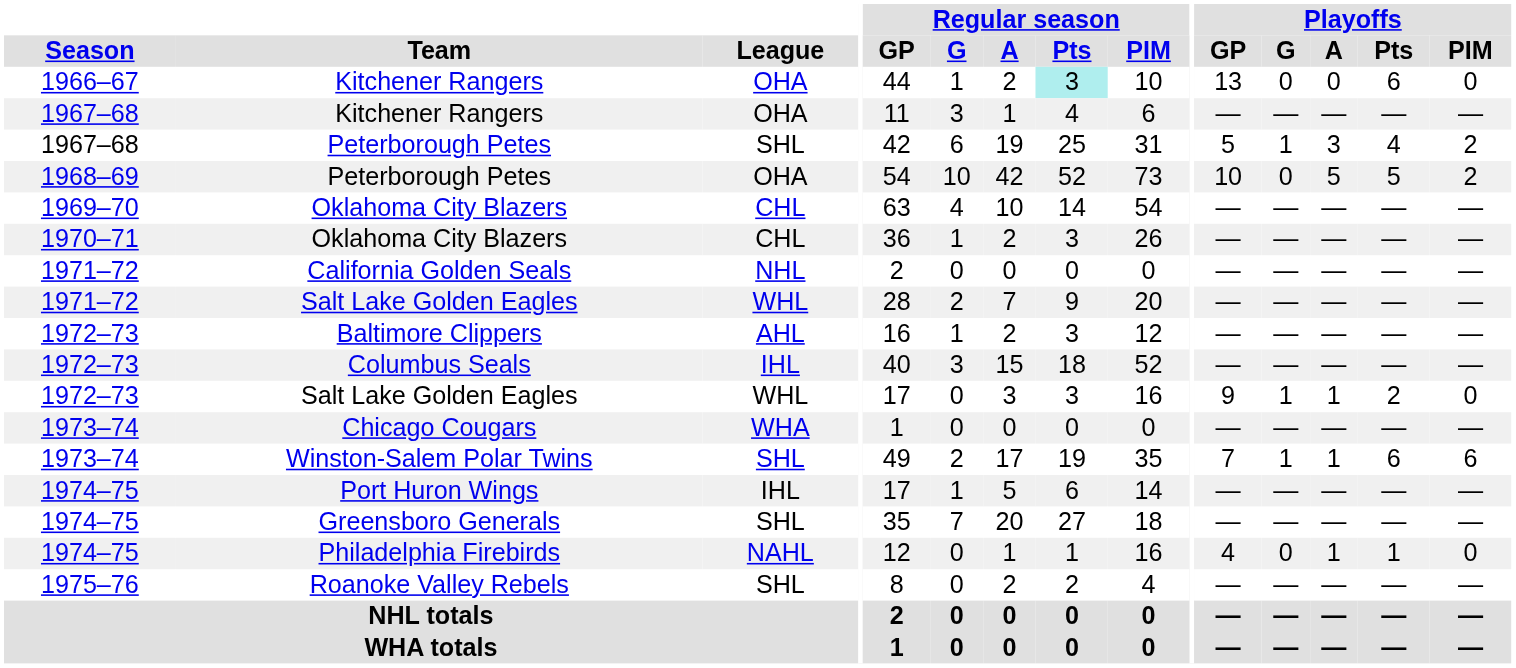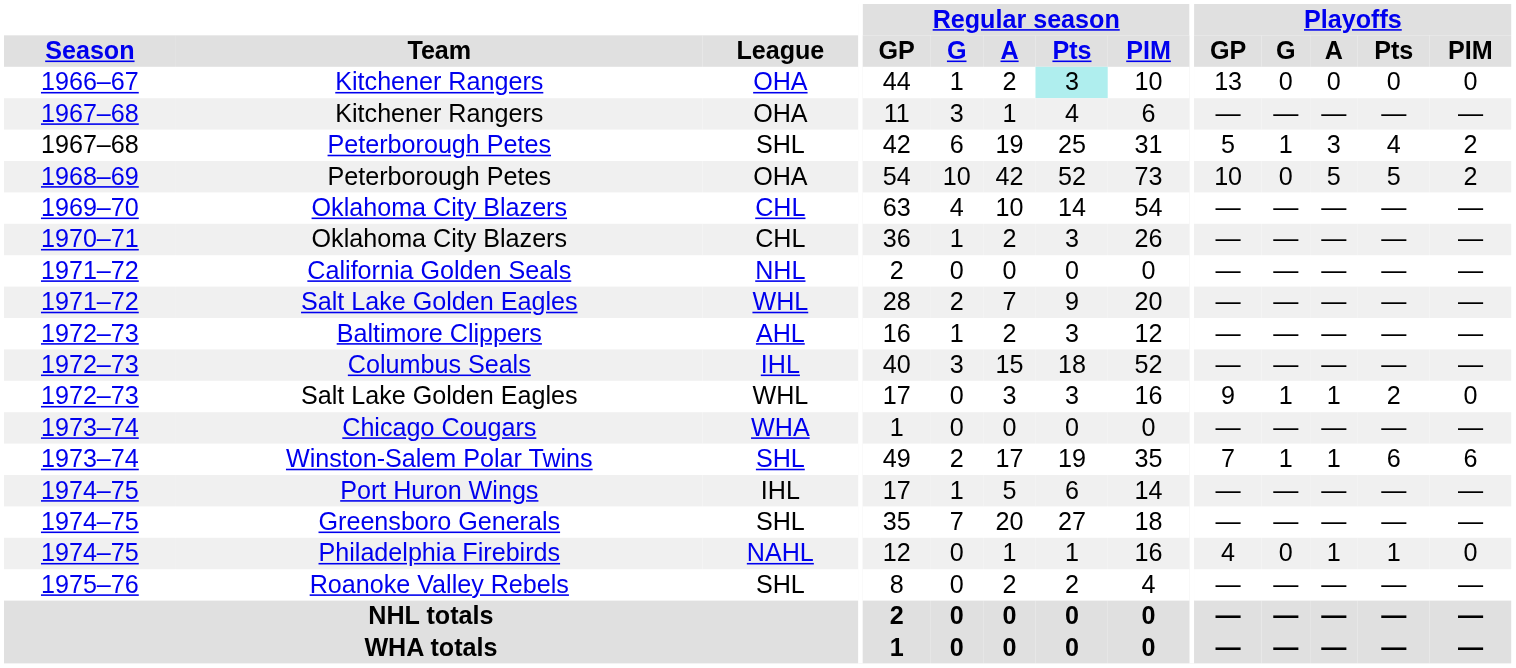 <table border="0" cellpadding="1" cellspacing="0" style="text-align:center; width:60em">
 <tr bgcolor="#e0e0e0">
 <th colspan="3" bgcolor="#ffffff"></th>
 <th rowspan="100" bgcolor="#ffffff"></th>
 <th colspan="5"><a href='#'>Regular season</a></th>
 <th rowspan="100" bgcolor="#ffffff"></th>
 <th colspan="5"><a href='#'>Playoffs</a></th>
 </tr>
 <tr bgcolor="#e0e0e0">
 <th><a href='#'>Season</a></th>
 <th>Team</th>
 <th>League</th>
 <th>GP</th>
 <th><a href='#'>G</a></th>
 <th><a href='#'>A</a></th>
 <th><a href='#'>Pts</a></th>
 <th><a href='#'>PIM</a></th>
 <th>GP</th>
 <th>G</th>
 <th>A</th>
 <th>Pts</th>
 <th>PIM</th>
 </tr>
 <tr>
 <td><a href='#'>1966–67</a></td>
 <td><a href='#'>Kitchener Rangers</a></td>
 <td><a href='#'>OHA</a></td>
 <td>44</td>
 <td>1</td>
 <td>2</td>
 <td style="background: paleturquoise;">3</td>
 <td>10</td>
 <td>13</td>
 <td>0</td>
 <td>0</td>
-<td>6</td>
+<td>0</td>
 <td>0</td>
 </tr>
 <tr bgcolor="#f0f0f0">
 <td><a href='#'>1967–68</a></td>
 <td>Kitchener Rangers</td>
 <td>OHA</td>
 <td>11</td>
 <td>3</td>
 <td>1</td>
 <td>4</td>
 <td>6</td>
 <td>—</td>
 <td>—</td>
 <td>—</td>
 <td>—</td>
 <td>—</td>
 </tr>
 <tr>
 <td>1967–68</td>
 <td><a href='#'>Peterborough Petes</a></td>
 <td>SHL</td>
 <td>42</td>
 <td>6</td>
 <td>19</td>
 <td>25</td>
 <td>31</td>
 <td>5</td>
 <td>1</td>
 <td>3</td>
 <td>4</td>
 <td>2</td>
 </tr>
 <tr bgcolor="#f0f0f0">
 <td><a href='#'>1968–69</a></td>
 <td>Peterborough Petes</td>
 <td>OHA</td>
 <td>54</td>
 <td>10</td>
 <td>42</td>
 <td>52</td>
 <td>73</td>
 <td>10</td>
 <td>0</td>
 <td>5</td>
 <td>5</td>
 <td>2</td>
 </tr>
 <tr>
 <td><a href='#'>1969–70</a></td>
 <td><a href='#'>Oklahoma City Blazers</a></td>
 <td><a href='#'>CHL</a></td>
 <td>63</td>
 <td>4</td>
 <td>10</td>
 <td>14</td>
 <td>54</td>
 <td>—</td>
 <td>—</td>
 <td>—</td>
 <td>—</td>
 <td>—</td>
 </tr>
 <tr bgcolor="#f0f0f0">
 <td><a href='#'>1970–71</a></td>
 <td>Oklahoma City Blazers</td>
 <td>CHL</td>
 <td>36</td>
 <td>1</td>
 <td>2</td>
 <td>3</td>
 <td>26</td>
 <td>—</td>
 <td>—</td>
 <td>—</td>
 <td>—</td>
 <td>—</td>
 </tr>
 <tr>
 <td><a href='#'>1971–72</a></td>
 <td><a href='#'>California Golden Seals</a></td>
 <td><a href='#'>NHL</a></td>
 <td>2</td>
 <td>0</td>
 <td>0</td>
 <td>0</td>
 <td>0</td>
 <td>—</td>
 <td>—</td>
 <td>—</td>
 <td>—</td>
 <td>—</td>
 </tr>
 <tr bgcolor="#f0f0f0">
 <td><a href='#'>1971–72</a></td>
 <td><a href='#'>Salt Lake Golden Eagles</a></td>
 <td><a href='#'>WHL</a></td>
 <td>28</td>
 <td>2</td>
 <td>7</td>
 <td>9</td>
 <td>20</td>
 <td>—</td>
 <td>—</td>
 <td>—</td>
 <td>—</td>
 <td>—</td>
 </tr>
 <tr>
 <td><a href='#'>1972–73</a></td>
 <td><a href='#'>Baltimore Clippers</a></td>
 <td><a href='#'>AHL</a></td>
 <td>16</td>
 <td>1</td>
 <td>2</td>
 <td>3</td>
 <td>12</td>
 <td>—</td>
 <td>—</td>
 <td>—</td>
 <td>—</td>
 <td>—</td>
 </tr>
 <tr bgcolor="#f0f0f0">
 <td><a href='#'>1972–73</a></td>
 <td><a href='#'>Columbus Seals</a></td>
 <td><a href='#'>IHL</a></td>
 <td>40</td>
 <td>3</td>
 <td>15</td>
 <td>18</td>
 <td>52</td>
 <td>—</td>
 <td>—</td>
 <td>—</td>
 <td>—</td>
 <td>—</td>
 </tr>
 <tr>
 <td><a href='#'>1972–73</a></td>
 <td>Salt Lake Golden Eagles</td>
 <td>WHL</td>
 <td>17</td>
 <td>0</td>
 <td>3</td>
 <td>3</td>
 <td>16</td>
 <td>9</td>
 <td>1</td>
 <td>1</td>
 <td>2</td>
 <td>0</td>
 </tr>
 <tr bgcolor="#f0f0f0">
 <td><a href='#'>1973–74</a></td>
 <td><a href='#'>Chicago Cougars</a></td>
 <td><a href='#'>WHA</a></td>
 <td>1</td>
 <td>0</td>
 <td>0</td>
 <td>0</td>
 <td>0</td>
 <td>—</td>
 <td>—</td>
 <td>—</td>
 <td>—</td>
 <td>—</td>
 </tr>
 <tr>
 <td><a href='#'>1973–74</a></td>
 <td><a href='#'>Winston-Salem Polar Twins</a></td>
 <td><a href='#'>SHL</a></td>
 <td>49</td>
 <td>2</td>
 <td>17</td>
 <td>19</td>
 <td>35</td>
 <td>7</td>
 <td>1</td>
 <td>1</td>
 <td>6</td>
 <td>6</td>
 </tr>
 <tr bgcolor="#f0f0f0">
 <td><a href='#'>1974–75</a></td>
 <td><a href='#'>Port Huron Wings</a></td>
 <td>IHL</td>
 <td>17</td>
 <td>1</td>
 <td>5</td>
 <td>6</td>
 <td>14</td>
 <td>—</td>
 <td>—</td>
 <td>—</td>
 <td>—</td>
 <td>—</td>
 </tr>
 <tr>
 <td><a href='#'>1974–75</a></td>
 <td><a href='#'>Greensboro Generals</a></td>
 <td>SHL</td>
 <td>35</td>
 <td>7</td>
 <td>20</td>
 <td>27</td>
 <td>18</td>
 <td>—</td>
 <td>—</td>
 <td>—</td>
 <td>—</td>
 <td>—</td>
 </tr>
 <tr bgcolor="#f0f0f0">
 <td><a href='#'>1974–75</a></td>
 <td><a href='#'>Philadelphia Firebirds</a></td>
 <td><a href='#'>NAHL</a></td>
 <td>12</td>
 <td>0</td>
 <td>1</td>
 <td>1</td>
 <td>16</td>
 <td>4</td>
 <td>0</td>
 <td>1</td>
 <td>1</td>
 <td>0</td>
 </tr>
 <tr>
 <td><a href='#'>1975–76</a></td>
 <td><a href='#'>Roanoke Valley Rebels</a></td>
 <td>SHL</td>
 <td>8</td>
 <td>0</td>
 <td>2</td>
 <td>2</td>
 <td>4</td>
 <td>—</td>
 <td>—</td>
 <td>—</td>
 <td>—</td>
 <td>—</td>
 </tr>
 <tr bgcolor="#e0e0e0">
 <th colspan="3">NHL totals</th>
 <th>2</th>
 <th>0</th>
 <th>0</th>
 <th>0</th>
 <th>0</th>
 <th>—</th>
 <th>—</th>
 <th>—</th>
 <th>—</th>
 <th>—</th>
 </tr>
 <tr bgcolor="#e0e0e0">
 <th colspan="3">WHA totals</th>
 <th>1</th>
 <th>0</th>
 <th>0</th>
 <th>0</th>
 <th>0</th>
 <th>—</th>
 <th>—</th>
 <th>—</th>
 <th>—</th>
 <th>—</th>
 </tr>
 </table>
